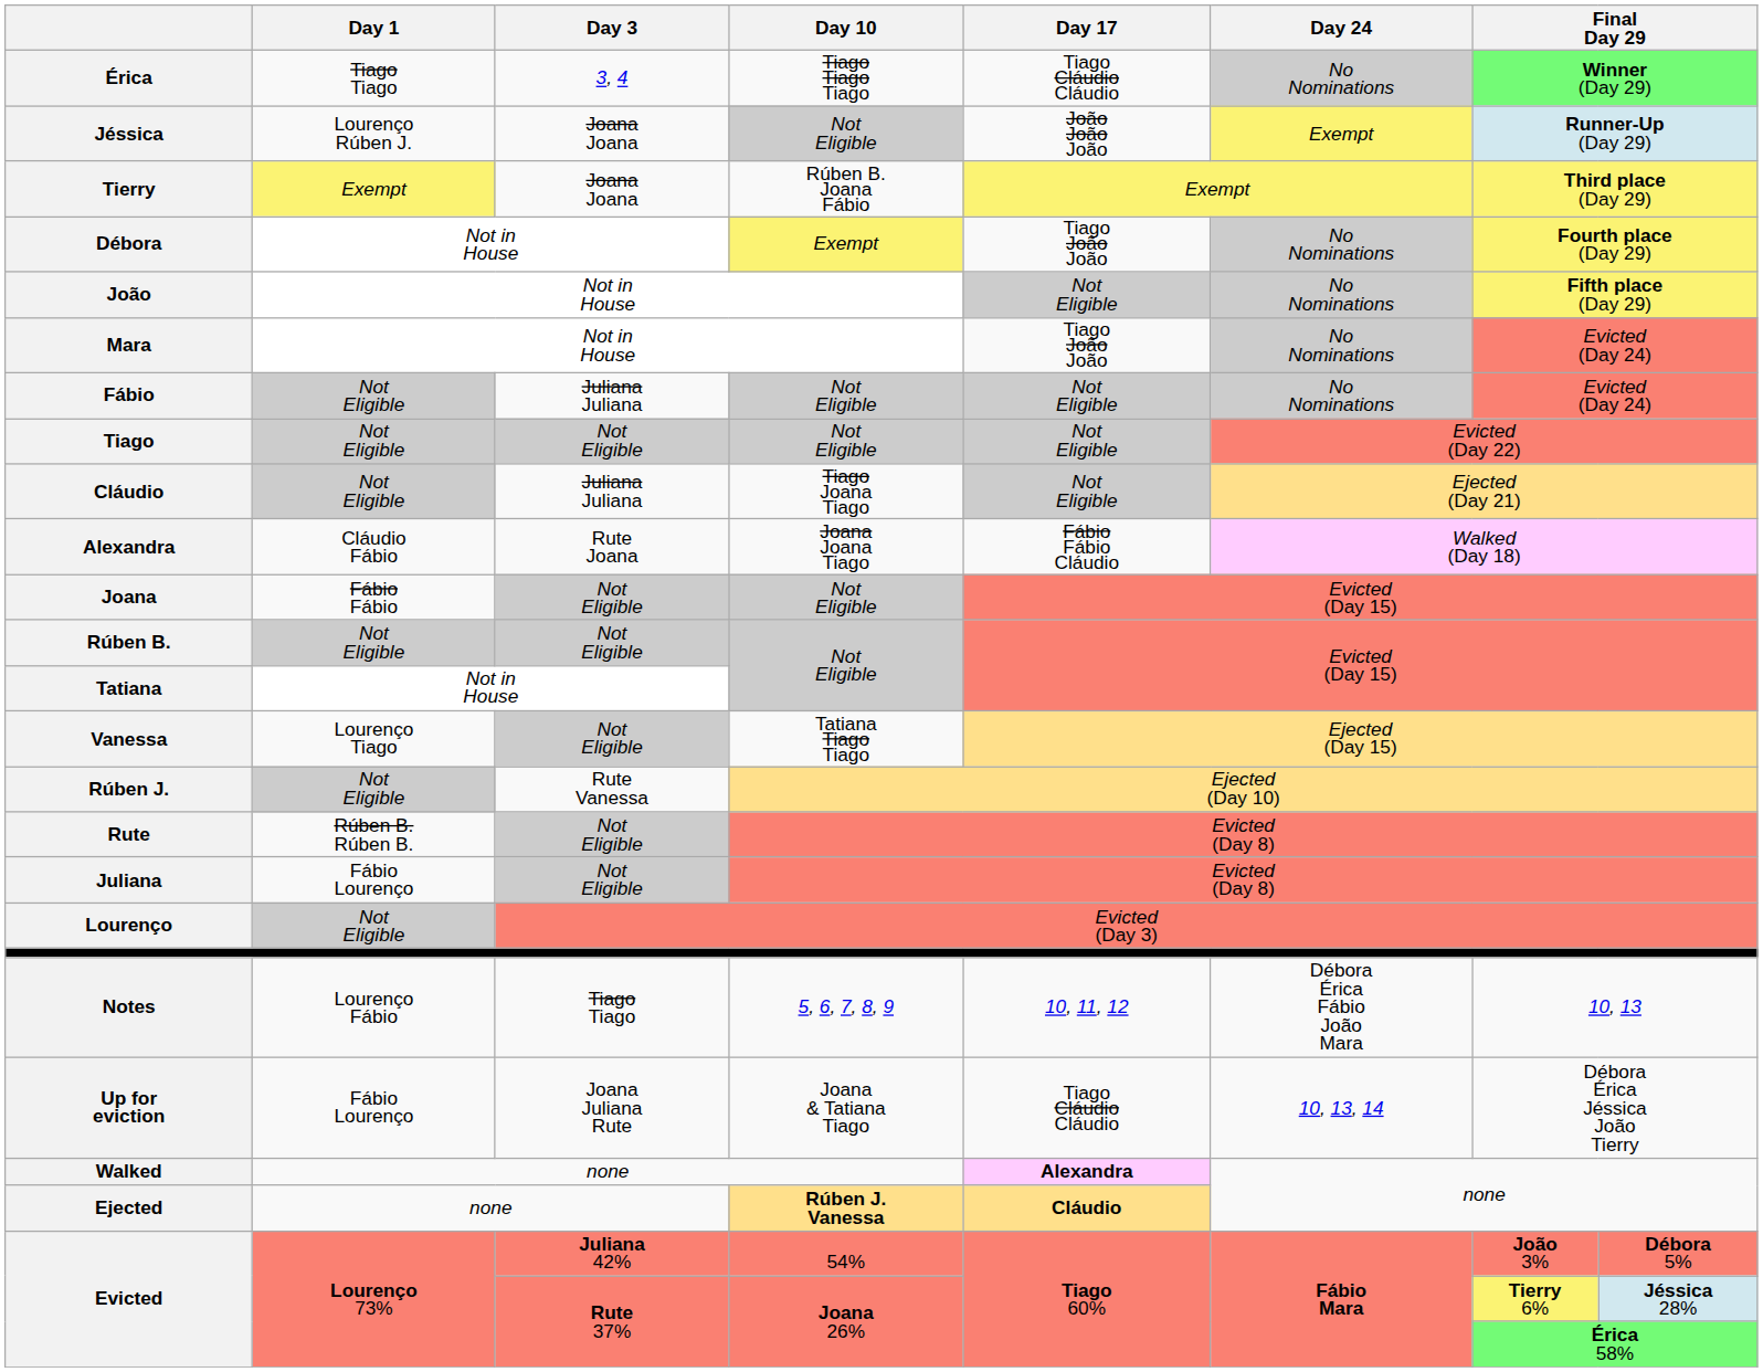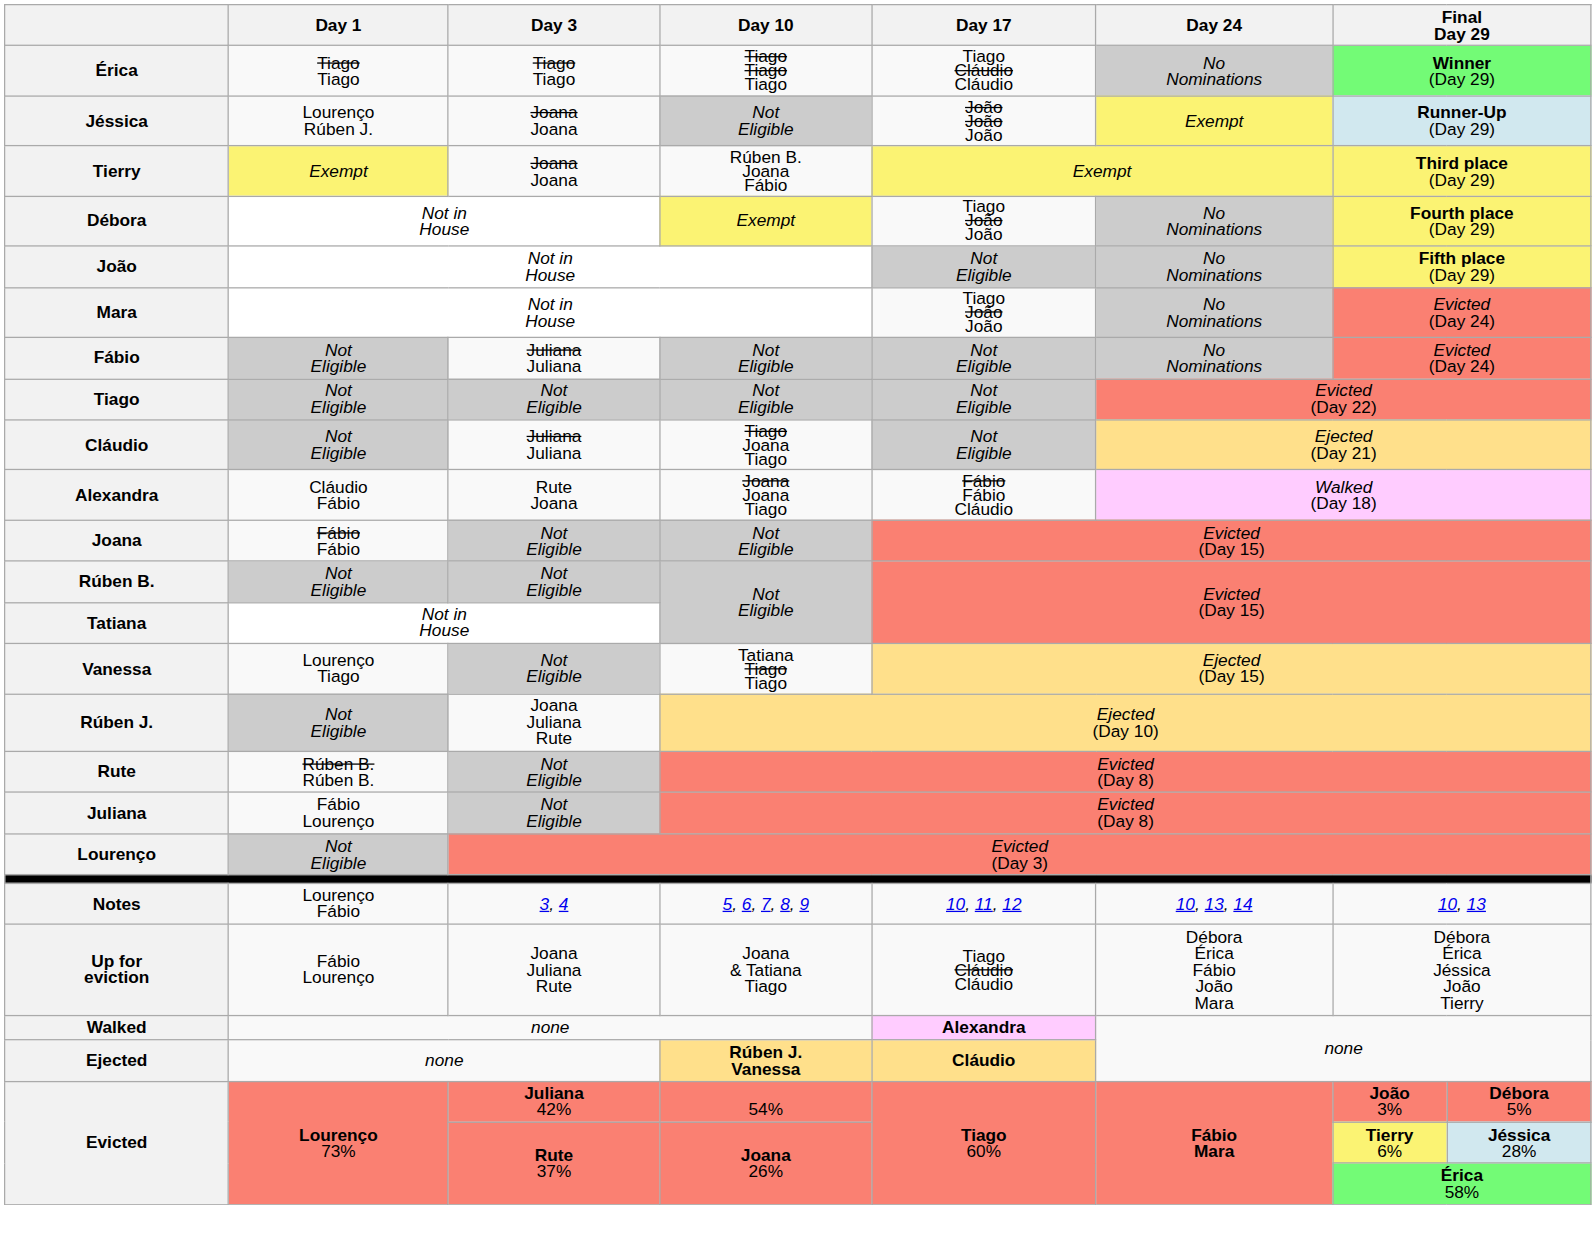 <table class="wikitable" style="text-align:center; font-size:85%; line-height:13px;">
 <tr>
 <th style="width: 5%;"></th>
 <th style="width: 5%;">Day 1</th>
 <th style="width: 5%;">Day 3</th>
 <th style="width: 5%;">Day 10</th>
 <th style="width: 5%;">Day 17</th>
 <th style="width: 5%;">Day 24</th>
 <th colspan="2" style="width: 5%;">Final<br>Day 29</th>
 </tr>
 <tr>
 <th>Érica</th>
 <td><s>Tiago</s><br>Tiago</td>
-<td><em><a href='#'>3</a>, <a href='#'>4</a></em></td>
+<td><s>Tiago</s><br>Tiago</td>
 <td style="line-height:11px"><s>Tiago<br>Tiago</s><br>Tiago</td>
 <td style="line-height:11px">Tiago<br><s>Cláudio</s><br>Cláudio</td>
 <td bgcolor="CCCCCC"><em>No<br>Nominations</em></td>
 <td colspan="2" bgcolor="73FB76"><strong>Winner</strong><br>(Day 29)</td>
 </tr>
 <tr>
 <th>Jéssica</th>
 <td>Lourenço<br>Rúben J.</td>
 <td><s>Joana</s><br>Joana</td>
 <td bgcolor="CCCCCC"><em>Not<br>Eligible</em></td>
 <td style="line-height:11px"><s>João<br>João</s><br>João</td>
 <td bgcolor="FBF373"><em>Exempt</em></td>
 <td colspan="2" bgcolor="D1E8EF"><strong>Runner-Up</strong><br>(Day 29)</td>
 </tr>
 <tr>
 <th>Tierry</th>
 <td bgcolor="FBF373"><em>Exempt</em></td>
 <td><s>Joana</s><br>Joana</td>
 <td style="line-height:11px">Rúben B.<br>Joana<br>Fábio</td>
 <td colspan=2 bgcolor="FBF373"><em>Exempt</em></td>
 <td colspan="2" bgcolor="FBF373"><strong>Third place</strong><br>(Day 29)</td>
 </tr>
 <tr>
 <th>Débora</th>
 <td colspan=2 bgcolor="FFFFFF"><em>Not in<br>House</em></td>
 <td bgcolor="FBF373"><em>Exempt</em></td>
 <td style="line-height:11px">Tiago<br><s>João</s><br>João</td>
 <td bgcolor="CCCCCC"><em>No<br>Nominations</em></td>
 <td colspan="2" bgcolor="FBF373"><strong>Fourth place</strong><br>(Day 29)</td>
 </tr>
 <tr>
 <th>João</th>
 <td colspan=3 bgcolor="FFFFFF"><em>Not in<br>House</em></td>
 <td bgcolor="CCCCCC"><em>Not<br>Eligible</em></td>
 <td bgcolor="CCCCCC"><em>No<br>Nominations</em></td>
 <td colspan="2" bgcolor="FBF373"><strong>Fifth place</strong><br>(Day 29)</td>
 </tr>
 <tr>
 <th>Mara</th>
 <td colspan=3 bgcolor="FFFFFF"><em>Not in<br>House</em></td>
 <td style="line-height:11px">Tiago<br><s>João</s><br>João</td>
 <td bgcolor="CCCCCC"><em>No<br>Nominations</em></td>
 <td colspan="2" bgcolor="FA8072"><em>Evicted</em><br>(Day 24)</td>
 </tr>
 <tr>
 <th>Fábio</th>
 <td bgcolor="CCCCCC"><em>Not<br>Eligible</em></td>
 <td><s>Juliana</s><br>Juliana</td>
 <td bgcolor="CCCCCC"><em>Not<br>Eligible</em></td>
 <td bgcolor="CCCCCC"><em>Not<br>Eligible</em></td>
 <td bgcolor="CCCCCC"><em>No<br>Nominations</em></td>
 <td colspan="2" bgcolor="FA8072"><em>Evicted</em><br>(Day 24)</td>
 </tr>
 <tr>
 <th>Tiago</th>
 <td bgcolor="CCCCCC"><em>Not<br>Eligible</em></td>
 <td bgcolor="CCCCCC"><em>Not<br>Eligible</em></td>
 <td bgcolor="CCCCCC"><em>Not<br>Eligible</em></td>
 <td bgcolor="CCCCCC"><em>Not<br>Eligible</em></td>
 <td colspan="3" bgcolor="FA8072"><em>Evicted</em><br>(Day 22)</td>
 </tr>
 <tr>
 <th>Cláudio</th>
 <td bgcolor="CCCCCC"><em>Not<br>Eligible</em></td>
 <td><s>Juliana</s><br>Juliana</td>
 <td style="line-height:11px"><s>Tiago</s><br>Joana<br>Tiago</td>
 <td bgcolor="CCCCCC"><em>Not<br>Eligible</em></td>
 <td colspan="3" bgcolor="ffe08b"><em>Ejected</em><br>(Day 21)</td>
 </tr>
 <tr>
 <th>Alexandra</th>
 <td>Cláudio<br>Fábio</td>
 <td>Rute<br>Joana</td>
 <td style="line-height:11px"><s>Joana</s><br>Joana<br>Tiago</td>
 <td style="line-height:11px"><s>Fábio</s><br>Fábio<br>Cláudio</td>
 <td colspan="3" bgcolor="FFCCFF"><em>Walked</em><br>(Day 18)</td>
 </tr>
 <tr>
 <th>Joana</th>
 <td><s>Fábio</s><br>Fábio</td>
 <td bgcolor="CCCCCC"><em>Not<br>Eligible</em></td>
 <td bgcolor="CCCCCC"><em>Not<br>Eligible</em></td>
 <td colspan="4" bgcolor="FA8072"><em>Evicted</em><br>(Day 15)</td>
 </tr>
 <tr>
 <th>Rúben B.</th>
 <td bgcolor="CCCCCC"><em>Not<br>Eligible</em></td>
 <td bgcolor="CCCCCC"><em>Not<br>Eligible</em></td>
 <td rowspan=2 bgcolor="CCCCCC"><em>Not<br>Eligible</em></td>
 <td colspan="4" rowspan="2" bgcolor="FA8072"><em>Evicted</em><br>(Day 15)</td>
 </tr>
 <tr>
 <th>Tatiana</th>
 <td colspan=2 bgcolor="FFFFFF"><em>Not in<br>House</em></td>
 </tr>
 <tr>
 <th>Vanessa</th>
 <td>Lourenço<br>Tiago</td>
 <td bgcolor="CCCCCC"><em>Not<br>Eligible</em></td>
 <td style="line-height:11px">Tatiana<br><s>Tiago</s><br>Tiago</td>
 <td colspan="4" bgcolor="ffe08b"><em>Ejected</em><br>(Day 15)</td>
 </tr>
 <tr>
 <th>Rúben J.</th>
 <td bgcolor="CCCCCC"><em>Not<br>Eligible</em></td>
-<td>Rute<br>Vanessa</td>
+<td>Joana<br>Juliana<br>Rute</td>
 <td colspan="5" bgcolor="ffe08b"><em>Ejected</em><br>(Day 10)</td>
 </tr>
 <tr>
 <th>Rute</th>
 <td><s>Rúben B.</s><br>Rúben B.</td>
 <td bgcolor="CCCCCC"><em>Not<br>Eligible</em></td>
 <td colspan="5" bgcolor="FA8072"><em>Evicted</em><br>(Day 8)</td>
 </tr>
 <tr>
 <th>Juliana</th>
 <td>Fábio<br>Lourenço</td>
 <td bgcolor="CCCCCC"><em>Not<br>Eligible</em></td>
 <td colspan="5" bgcolor="FA8072"><em>Evicted</em><br>(Day 8)</td>
 </tr>
 <tr>
 <th>Lourenço</th>
 <td bgcolor="CCCCCC"><em>Not<br>Eligible</em></td>
 <td colspan="6" bgcolor="FA8072"><em>Evicted</em><br>(Day 3)</td>
 </tr>
 <tr>
 <th colspan="8" style="background:#000;"></th>
 </tr>
 <tr>
 <th>Notes</th>
 <td>Lourenço<br>Fábio</td>
-<td><s>Tiago</s><br>Tiago</td>
+<td><em><a href='#'>3</a>, <a href='#'>4</a></em></td>
 <td><em><a href='#'>5</a>, <a href='#'>6</a>, <a href='#'>7</a>, <a href='#'>8</a>, <a href='#'>9</a></em></td>
 <td><em><a href='#'>10</a>, <a href='#'>11</a>, <a href='#'>12</a></em></td>
-<td>Débora<br>Érica<br>Fábio<br>João<br>Mara</td>
+<td><em><a href='#'>10</a>, <a href='#'>13</a>, <a href='#'>14</a></em></td>
 <td colspan="2"><em><a href='#'>10</a>, <a href='#'>13</a></em></td>
 </tr>
 <tr>
 <th>Up for<br>eviction</th>
 <td>Fábio<br>Lourenço</td>
 <td>Joana<br>Juliana<br>Rute</td>
 <td>Joana<br> & Tatiana<br>Tiago</td>
 <td style="line-height:11px">Tiago<br><s>Cláudio</s><br>Cláudio</td>
-<td><em><a href='#'>10</a>, <a href='#'>13</a>, <a href='#'>14</a></em></td>
+<td>Débora<br>Érica<br>Fábio<br>João<br>Mara</td>
 <td colspan="2">Débora<br>Érica<br>Jéssica<br>João<br>Tierry</td>
 </tr>
 <tr>
 <th>Walked</th>
 <td colspan=3><em>none</em></td>
 <td bgcolor="FFCCFF"><strong>Alexandra</strong></td>
 <td colspan="3" rowspan="2"><em>none</em></td>
 </tr>
 <tr>
 <th>Ejected</th>
 <td colspan=2><em>none</em></td>
 <td bgcolor="ffe08b"><strong>Rúben J.<br>Vanessa</strong></td>
 <td bgcolor="ffe08b"><strong>Cláudio</strong></td>
 </tr>
 <tr>
 <th rowspan="4">Evicted</th>
 <td rowspan="4" bgcolor="FA8072"><strong>Lourenço</strong><br>73%<br></td>
 <td rowspan="2" bgcolor="FA8072"><strong>Juliana</strong><br>42%<br></td>
 <td rowspan="2" bgcolor="FA8072"><strong></strong><br>54%<br></td>
 <td rowspan="4" bgcolor="FA8072"><strong>Tiago</strong><br>60%<br></td>
 <td rowspan="4" bgcolor="FA8072"><strong>Fábio<br>Mara</strong><br></td>
 <td bgcolor="FA8072"><strong>João</strong><br>3%<br></td>
 <td bgcolor="FA8072"><strong>Débora</strong><br>5%<br></td>
 </tr>
 <tr>
 <td rowspan="2" bgcolor="FBF373"><strong>Tierry</strong><br>6%<br></td>
 <td rowspan="2" bgcolor="D1E8EF"><strong>Jéssica</strong><br>28%<br></td>
 </tr>
 <tr>
 <td rowspan="2" bgcolor="FA8072"><strong>Rute</strong><br>37%<br></td>
 <td rowspan="2" bgcolor="FA8072"><strong>Joana</strong><br>26%<br></td>
 </tr>
 <tr>
 <td colspan="2" bgcolor="73FB76"><strong>Érica</strong><br>58%<br></td>
 </tr>
 </table>
